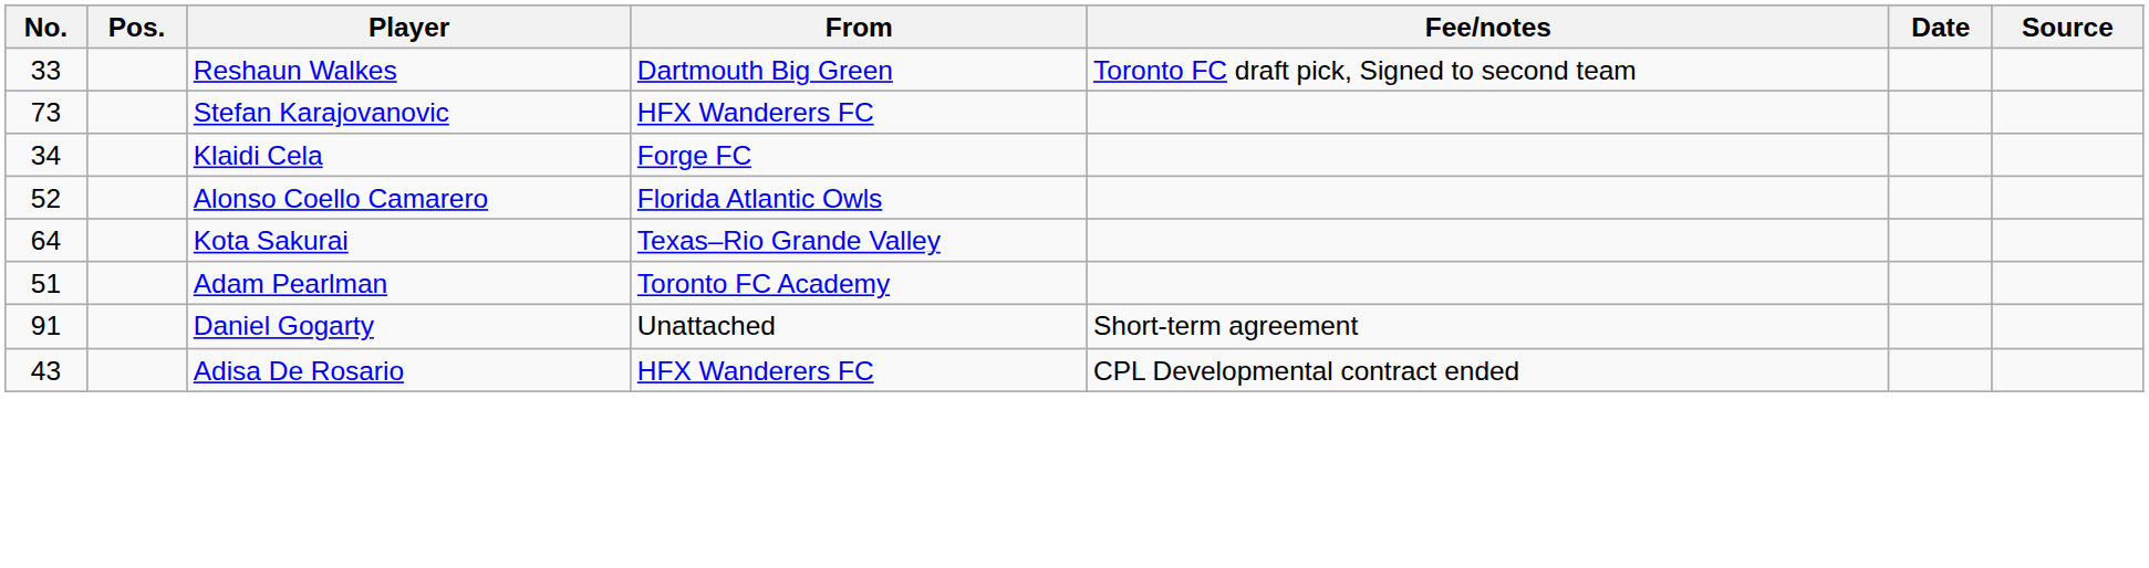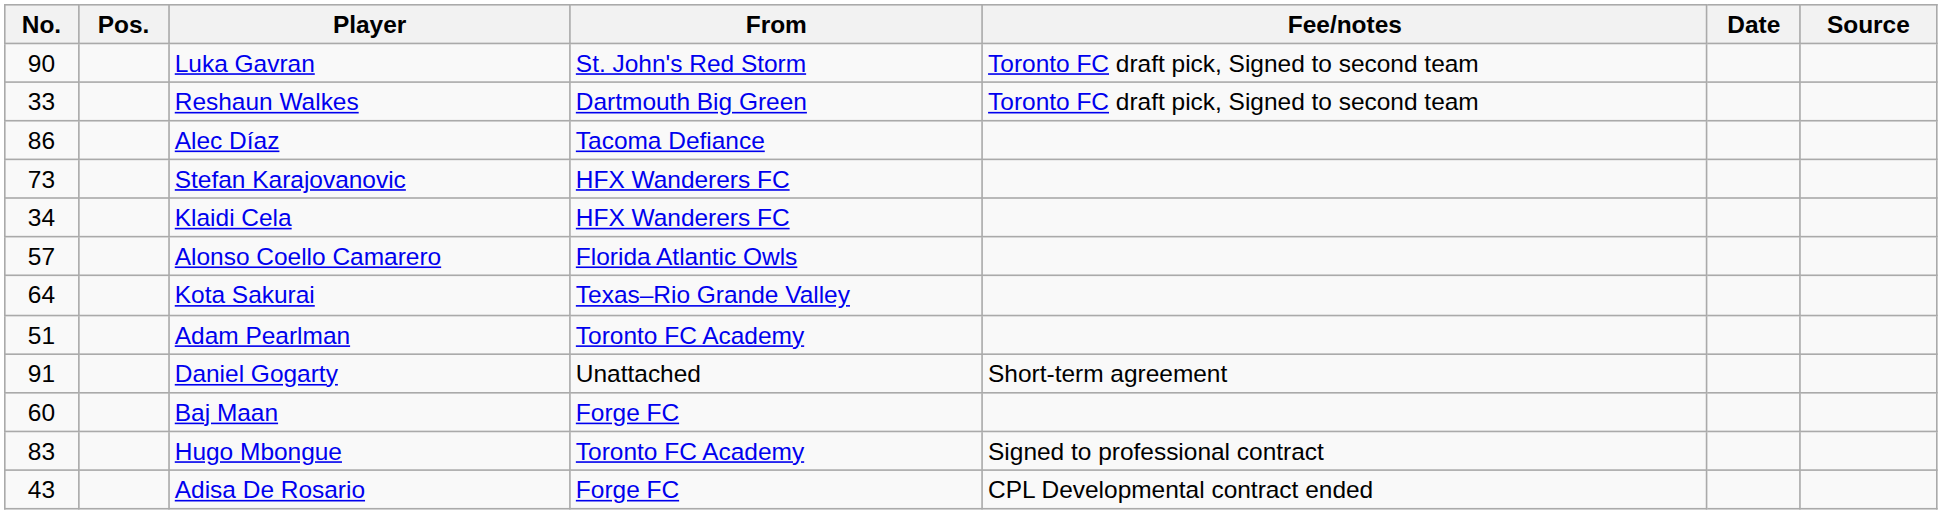 <table class="wikitable sortable" style=" text-align:center; font-size:95%; width:95%; text-align:left;">
 <tr>
 <th>No.</th>
 <th>Pos.</th>
 <th>Player</th>
 <th>From</th>
 <th>Fee/notes</th>
 <th>Date</th>
 <th>Source</th>
 </tr>
 <tr>
+<td align=center>90</td>
+<td align=center></td>
+<td> <a href='#'>Luka Gavran</a></td>
+<td> <a href='#'>St. John's Red Storm</a></td>
+<td><a href='#'>Toronto FC</a> draft pick, Signed to second team</td>
+<td></td>
+<td></td>
+</tr>
+<tr>
 <td align=center>33</td>
 <td align=center></td>
 <td> <a href='#'>Reshaun Walkes</a></td>
 <td> <a href='#'>Dartmouth Big Green</a></td>
 <td><a href='#'>Toronto FC</a> draft pick, Signed to second team</td>
+<td></td>
+<td></td>
+</tr>
+<tr>
+<td align=center>86</td>
+<td align=center></td>
+<td> <a href='#'>Alec Díaz</a></td>
+<td> <a href='#'>Tacoma Defiance</a></td>
+<td></td>
 <td></td>
 <td></td>
 </tr>
 <tr>
 <td align=center>73</td>
 <td align=center></td>
 <td> <a href='#'>Stefan Karajovanovic</a></td>
 <td> <a href='#'>HFX Wanderers FC</a></td>
 <td></td>
 <td></td>
 <td></td>
 </tr>
 <tr>
 <td align=center>34</td>
 <td align=center></td>
 <td> <a href='#'>Klaidi Cela</a></td>
-<td> <a href='#'>Forge FC</a></td>
+<td> <a href='#'>HFX Wanderers FC</a></td>
 <td></td>
 <td></td>
 <td></td>
 </tr>
 <tr>
-<td align=center>52</td>
+<td align=center>57</td>
 <td align=center></td>
 <td> <a href='#'>Alonso Coello Camarero</a></td>
 <td> <a href='#'>Florida Atlantic Owls</a></td>
 <td></td>
 <td></td>
 <td></td>
 </tr>
 <tr>
 <td align=center>64</td>
 <td align=center></td>
 <td> <a href='#'>Kota Sakurai</a></td>
 <td> <a href='#'>Texas–Rio Grande Valley</a></td>
 <td></td>
 <td></td>
 <td></td>
 </tr>
 <tr>
 <td align=center>51</td>
 <td align=center></td>
 <td> <a href='#'>Adam Pearlman</a></td>
 <td> <a href='#'>Toronto FC Academy</a></td>
 <td></td>
 <td></td>
 <td></td>
 </tr>
 <tr>
 <td align=center>91</td>
 <td align=center></td>
 <td> <a href='#'>Daniel Gogarty</a></td>
 <td>Unattached</td>
 <td>Short-term agreement</td>
 <td></td>
 <td></td>
 </tr>
 <tr>
+<td align=center>60</td>
+<td align=center></td>
+<td> <a href='#'>Baj Maan</a></td>
+<td> <a href='#'>Forge FC</a></td>
+<td></td>
+<td></td>
+<td></td>
+</tr>
+<tr>
+<td align=center>83</td>
+<td align=center></td>
+<td> <a href='#'>Hugo Mbongue</a></td>
+<td> <a href='#'>Toronto FC Academy</a></td>
+<td>Signed to professional contract</td>
+<td></td>
+<td></td>
+</tr>
+<tr>
 <td align=center>43</td>
 <td align=center></td>
 <td> <a href='#'>Adisa De Rosario</a></td>
-<td> <a href='#'>HFX Wanderers FC</a></td>
+<td> <a href='#'>Forge FC</a></td>
 <td>CPL Developmental contract ended</td>
 <td></td>
 <td></td>
 </tr>
 </table>
